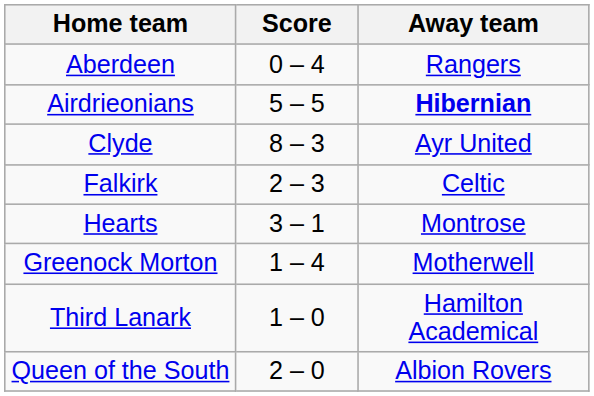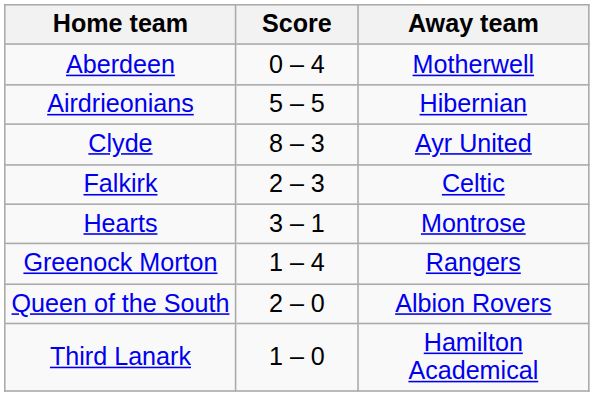 <table class="wikitable" style="text-align: center">
 <tr>
 <th width=140>Home team</th>
 <th width=70>Score</th>
 <th width=140>Away team</th>
 </tr>
 <tr>
 <td><a href='#'>Aberdeen</a></td>
 <td>0 – 4</td>
-<td><a href='#'>Rangers</a></td>
+<td><a href='#'>Motherwell</a></td>
 </tr>
 <tr>
 <td><a href='#'>Airdrieonians</a></td>
 <td>5 – 5</td>
-<td><strong><a href='#'>Hibernian</a></strong></td>
+<td><a href='#'>Hibernian</a></td>
 </tr>
 <tr>
 <td><a href='#'>Clyde</a></td>
 <td>8 – 3</td>
 <td><a href='#'>Ayr United</a></td>
 </tr>
 <tr>
 <td><a href='#'>Falkirk</a></td>
 <td>2 – 3</td>
 <td><a href='#'>Celtic</a></td>
 </tr>
 <tr>
 <td><a href='#'>Hearts</a></td>
 <td>3 – 1</td>
 <td><a href='#'>Montrose</a></td>
 </tr>
 <tr>
 <td><a href='#'>Greenock Morton</a></td>
 <td>1 – 4</td>
-<td><a href='#'>Motherwell</a></td>
+<td><a href='#'>Rangers</a></td>
+</tr>
+<tr>
+<td><a href='#'>Queen of the South</a></td>
+<td>2 – 0</td>
+<td><a href='#'>Albion Rovers</a></td>
 </tr>
 <tr>
 <td><a href='#'>Third Lanark</a></td>
 <td>1 – 0</td>
 <td><a href='#'>Hamilton Academical</a></td>
 </tr>
-<tr>
-<td><a href='#'>Queen of the South</a></td>
-<td>2 – 0</td>
-<td><a href='#'>Albion Rovers</a></td>
-</tr>
 </table>
